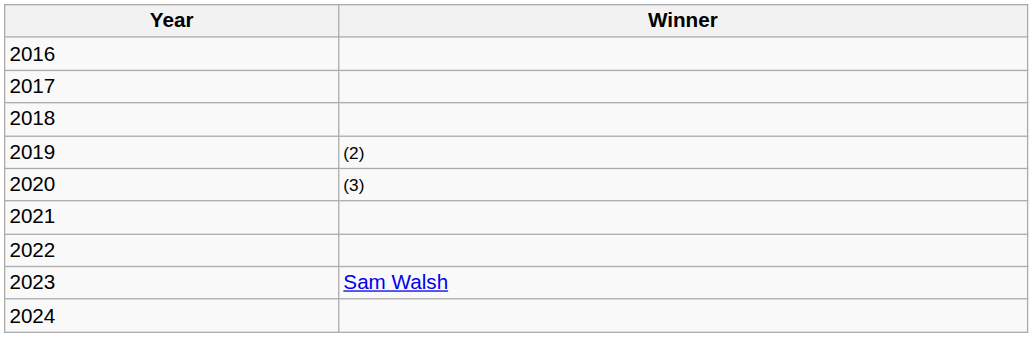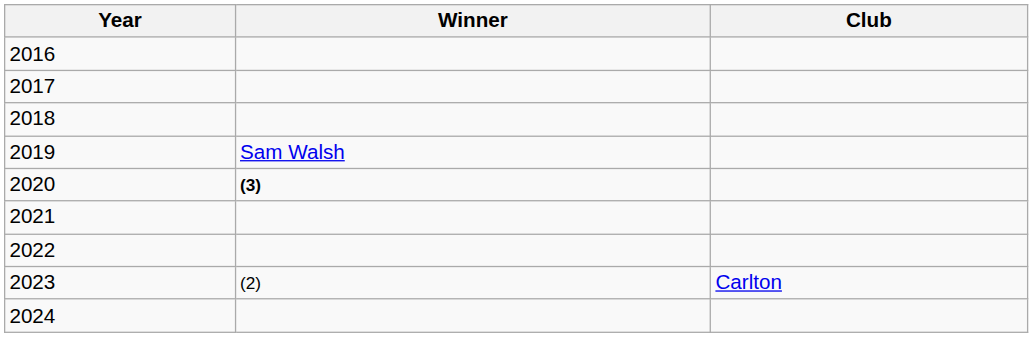 <table class="wikitable sortable" width="40%">
 <tr bgcolor="#efefef">
 <th>Year</th>
 <th>Winner</th>
+<th>Club</th>
 </tr>
 <tr>
 <td>2016</td>
+<td></td>
 <td></td>
 </tr>
 <tr>
 <td>2017</td>
 <td></td>
+<td></td>
 </tr>
 <tr>
 <td>2018</td>
 <td></td>
+<td></td>
 </tr>
 <tr>
 <td>2019</td>
-<td> <small>(2)</small></td>
+<td><a href='#'>Sam Walsh</a></td>
+<td></td>
 </tr>
 <tr>
 <td>2020</td>
-<td> <small>(3)</small></td>
+<td><strong> <small>(3)</small></strong></td>
+<td></td>
 </tr>
 <tr>
 <td>2021</td>
+<td></td>
 <td></td>
 </tr>
 <tr>
 <td>2022</td>
 <td></td>
+<td></td>
 </tr>
 <tr>
 <td>2023</td>
-<td><a href='#'>Sam Walsh</a></td>
+<td> <small>(2)</small></td>
+<td><a href='#'>Carlton</a></td>
 </tr>
 <tr>
 <td>2024</td>
 <td></td>
+<td></td>
 </tr>
 </table>
